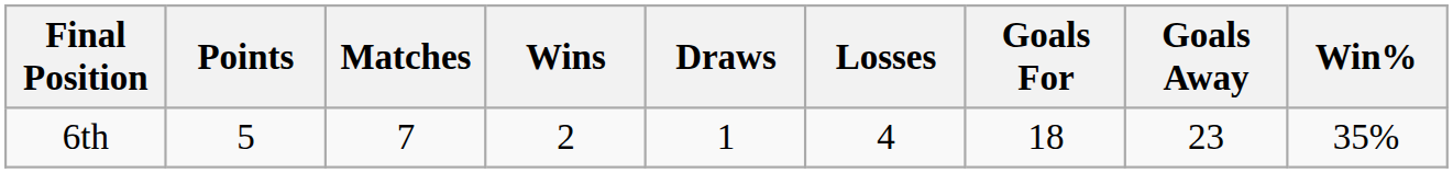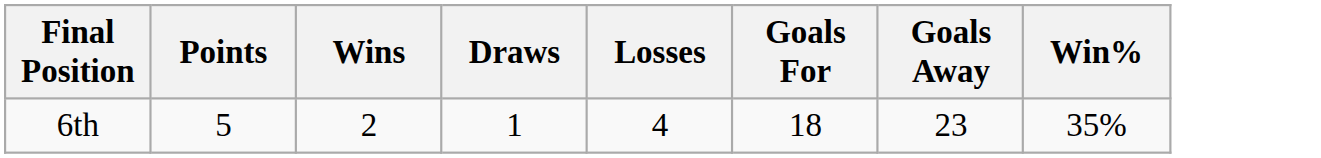 <table class="wikitable" style="font-size: 95%; text-align: center;">
 <tr>
 <th width=60>Final Position</th>
 <th width=60>Points</th>
-<th width=60>Matches</th>
 <th width=60>Wins</th>
 <th width=60>Draws</th>
 <th width=60>Losses</th>
 <th width=60>Goals For</th>
 <th width=60>Goals Away</th>
 <th width=60>Win%</th>
 </tr>
 <tr>
 <td>6th</td>
 <td>5</td>
-<td>7</td>
 <td>2</td>
 <td>1</td>
 <td>4</td>
 <td>18</td>
 <td>23</td>
 <td>35%</td>
 </tr>
 </table>
